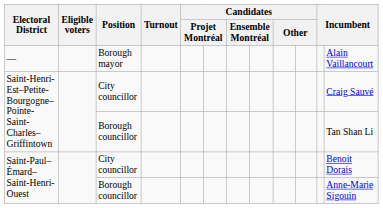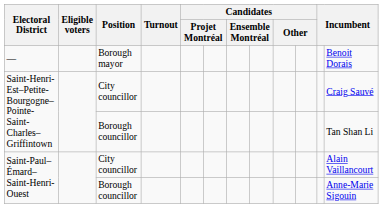 <table class="wikitable" width="100%">
 <tr>
 <th width=10% rowspan=2>Electoral District</th>
 <th width=6% rowspan=2>Eligible voters</th>
 <th width=8% rowspan=2>Position</th>
 <th width=4% rowspan=2>Turnout</th>
 <th colspan=6>Candidates</th>
 <th width=11% colspan=2 rowspan=2>Incumbent</th>
 </tr>
 <tr>
 <th width=11% colspan=2 ><span>Projet Montréal</span></th>
 <th width=11% colspan=2 ><span>Ensemble Montréal</span></th>
 <th width=11% colspan=2 >Other</th>
 </tr>
 <tr>
 <td>—</td>
 <td></td>
 <td>Borough mayor</td>
 <td></td>
 <td></td>
 <td></td>
 <td></td>
 <td></td>
 <td></td>
 <td></td>
 <td> </td>
-<td><a href='#'>Alain Vaillancourt</a></td>
+<td><a href='#'>Benoit Dorais</a></td>
 </tr>
 <tr>
 <td rowspan=2>Saint-Henri-Est–Petite-Bourgogne–Pointe-Saint-Charles–Griffintown</td>
 <td rowspan=2></td>
 <td>City councillor</td>
 <td></td>
 <td></td>
 <td></td>
 <td></td>
 <td></td>
 <td></td>
 <td></td>
 <td> </td>
 <td><a href='#'>Craig Sauvé</a></td>
 </tr>
 <tr>
 <td>Borough councillor</td>
 <td></td>
 <td></td>
 <td></td>
 <td></td>
 <td></td>
 <td></td>
 <td></td>
 <td> </td>
 <td>Tan Shan Li</td>
 </tr>
 <tr>
 <td rowspan=2>Saint-Paul–Émard–Saint-Henri-Ouest</td>
 <td rowspan=2></td>
 <td>City councillor</td>
 <td></td>
 <td></td>
 <td></td>
 <td></td>
 <td></td>
 <td></td>
 <td></td>
 <td> </td>
-<td><a href='#'>Benoit Dorais</a></td>
+<td><a href='#'>Alain Vaillancourt</a></td>
 </tr>
 <tr>
 <td>Borough councillor</td>
 <td></td>
 <td></td>
 <td></td>
 <td></td>
 <td></td>
 <td></td>
 <td></td>
 <td> </td>
 <td><a href='#'>Anne-Marie Sigouin</a></td>
 </tr>
 </table>
